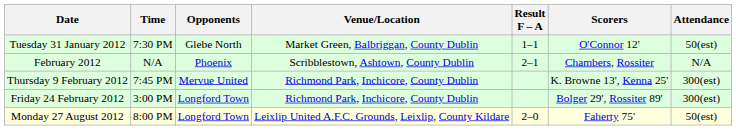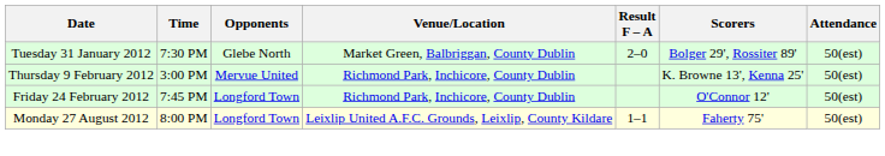 <table class="wikitable" style="text-align:center">
 <tr>
 <th>Date</th>
 <th>Time</th>
 <th>Opponents</th>
 <th>Venue/Location</th>
 <th>Result<br>F – A</th>
 <th>Scorers</th>
 <th>Attendance</th>
 </tr>
 <tr bgcolor="#ddffdd">
 <td>Tuesday 31 January 2012</td>
 <td>7:30 PM</td>
 <td>Glebe North</td>
 <td>Market Green, <a href='#'>Balbriggan</a>, <a href='#'>County Dublin</a></td>
-<td>1–1</td>
-<td><a href='#'>O'Connor</a> 12'</td>
+<td>2–0</td>
+<td><a href='#'>Bolger</a> 29', <a href='#'>Rossiter</a> 89'</td>
 <td>50(est)</td>
 </tr>
 <tr bgcolor="#ddffdd">
-<td>February 2012</td>
-<td>N/A</td>
-<td><a href='#'>Phoenix</a></td>
-<td>Scribblestown, <a href='#'>Ashtown</a>, <a href='#'>County Dublin</a></td>
-<td>2–1</td>
-<td><a href='#'>Chambers</a>, <a href='#'>Rossiter</a></td>
-<td>N/A</td>
-</tr>
-<tr bgcolor="#ddffdd">
 <td>Thursday 9 February 2012</td>
-<td>7:45 PM</td>
+<td>3:00 PM</td>
 <td><a href='#'>Mervue United</a></td>
 <td><a href='#'>Richmond Park</a>, <a href='#'>Inchicore</a>, <a href='#'>County Dublin</a></td>
 <td></td>
 <td>K. Browne 13', <a href='#'>Kenna</a> 25'</td>
-<td>300(est)</td>
+<td>50(est)</td>
 </tr>
 <tr bgcolor="#ddffdd">
 <td>Friday 24 February 2012</td>
-<td>3:00 PM</td>
+<td>7:45 PM</td>
 <td><a href='#'>Longford Town</a></td>
 <td><a href='#'>Richmond Park</a>, <a href='#'>Inchicore</a>, <a href='#'>County Dublin</a></td>
 <td></td>
-<td><a href='#'>Bolger</a> 29', <a href='#'>Rossiter</a> 89'</td>
-<td>300(est)</td>
+<td><a href='#'>O'Connor</a> 12'</td>
+<td>50(est)</td>
 </tr>
 <tr bgcolor="#ffffdd">
 <td>Monday 27 August 2012</td>
 <td>8:00 PM</td>
 <td><a href='#'>Longford Town</a></td>
 <td><a href='#'>Leixlip United A.F.C. Grounds</a>, <a href='#'>Leixlip</a>, <a href='#'>County Kildare</a></td>
-<td>2–0</td>
+<td>1–1</td>
 <td><a href='#'>Faherty</a> 75'</td>
 <td>50(est)</td>
 </tr>
 </table>
